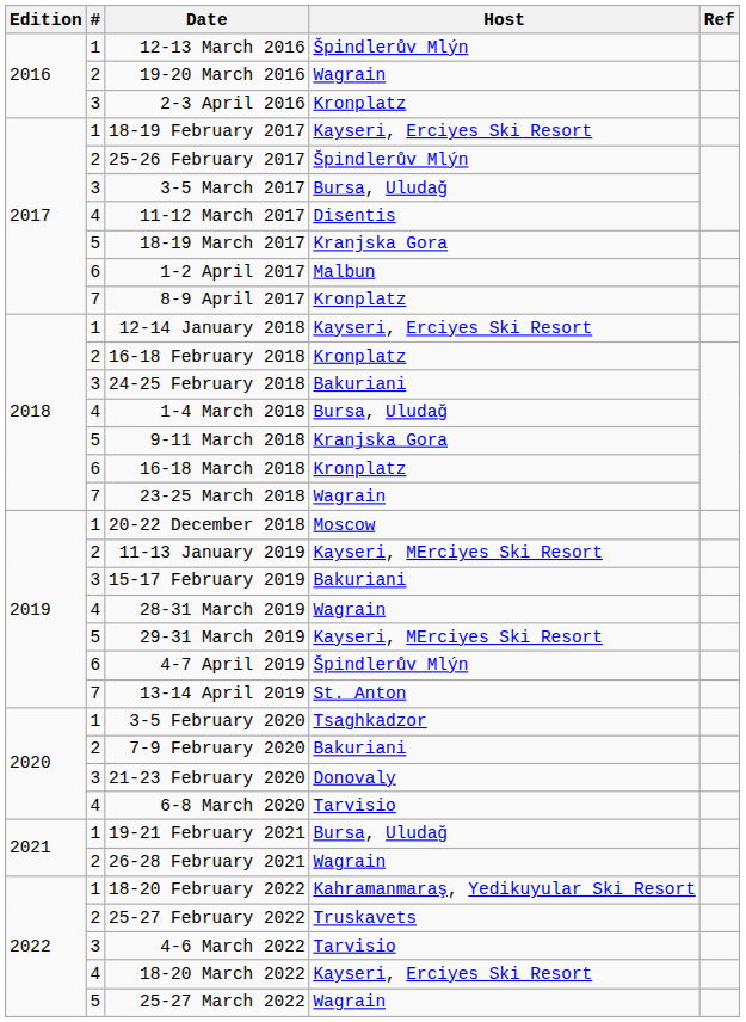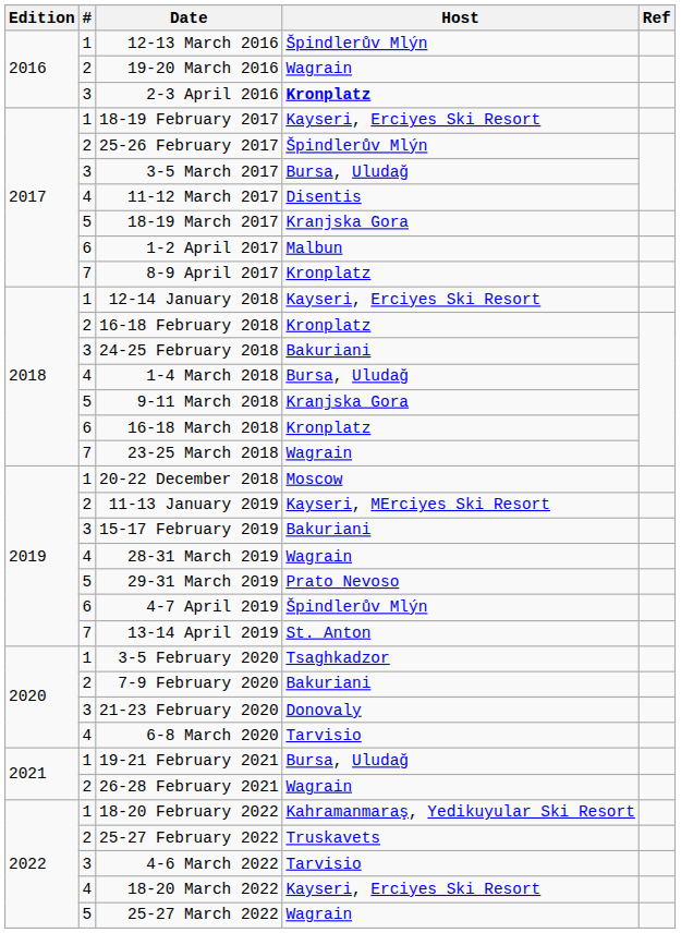 <table class=wikitable>
 <tr>
 <th>Edition</th>
 <th>#</th>
 <th>Date</th>
 <th>Host</th>
 <th>Ref</th>
 </tr>
 <tr>
 <td rowspan=3>2016</td>
 <td>1</td>
 <td align=right>12-13 March 2016</td>
 <td> <a href='#'>Špindlerův Mlýn</a></td>
 <td></td>
 </tr>
 <tr>
 <td>2</td>
 <td align=right>19-20 March 2016</td>
 <td> <a href='#'>Wagrain</a></td>
 <td></td>
 </tr>
 <tr>
 <td>3</td>
 <td align=right>2-3 April  2016</td>
-<td> <a href='#'>Kronplatz</a></td>
+<td><strong> <a href='#'>Kronplatz</a></strong></td>
 <td></td>
 </tr>
 <tr>
 <td rowspan=7>2017</td>
 <td>1</td>
 <td align=right>18-19 February 2017</td>
 <td> <a href='#'>Kayseri</a>, <a href='#'>Erciyes Ski Resort</a></td>
 <td></td>
 </tr>
 <tr>
 <td>2</td>
 <td align=right>25-26 February 2017</td>
 <td> <a href='#'>Špindlerův Mlýn</a></td>
 <td rowspan=3></td>
 </tr>
 <tr>
 <td>3</td>
 <td align=right>3-5 March 2017</td>
 <td> <a href='#'>Bursa</a>, <a href='#'>Uludağ</a></td>
 </tr>
 <tr>
 <td>4</td>
 <td align=right>11-12 March 2017</td>
 <td> <a href='#'>Disentis</a></td>
 </tr>
 <tr>
 <td>5</td>
 <td align=right>18-19 March 2017</td>
 <td> <a href='#'>Kranjska Gora</a></td>
 <td></td>
 </tr>
 <tr>
 <td>6</td>
 <td align=right>1-2 April 2017</td>
 <td> <a href='#'>Malbun</a></td>
 <td></td>
 </tr>
 <tr>
 <td>7</td>
 <td align=right>8-9 April 2017</td>
 <td> <a href='#'>Kronplatz</a></td>
 <td></td>
 </tr>
 <tr>
 <td rowspan=7>2018</td>
 <td>1</td>
 <td align=right>12-14 January 2018</td>
 <td> <a href='#'>Kayseri</a>, <a href='#'>Erciyes Ski Resort</a></td>
 <td></td>
 </tr>
 <tr>
 <td>2</td>
 <td align=right>16-18 February 2018</td>
 <td> <a href='#'>Kronplatz</a></td>
 <td rowspan=6></td>
 </tr>
 <tr>
 <td>3</td>
 <td align=right>24-25 February 2018</td>
 <td> <a href='#'>Bakuriani</a></td>
 </tr>
 <tr>
 <td>4</td>
 <td align=right>1-4 March 2018</td>
 <td> <a href='#'>Bursa</a>, <a href='#'>Uludağ</a></td>
 </tr>
 <tr>
 <td>5</td>
 <td align=right>9-11 March 2018</td>
 <td> <a href='#'>Kranjska Gora</a></td>
 </tr>
 <tr>
 <td>6</td>
 <td align=right>16-18 March 2018</td>
 <td> <a href='#'>Kronplatz</a></td>
 </tr>
 <tr>
 <td>7</td>
 <td align=right>23-25 March 2018</td>
 <td> <a href='#'>Wagrain</a></td>
 </tr>
 <tr>
 <td rowspan=7>2019</td>
 <td>1</td>
 <td align=right>20-22 December 2018</td>
 <td> <a href='#'>Moscow</a></td>
 <td></td>
 </tr>
 <tr>
 <td>2</td>
 <td align=right>11-13 January 2019</td>
 <td> <a href='#'>Kayseri</a>, <a href='#'>MErciyes Ski Resort</a></td>
 <td></td>
 </tr>
 <tr>
 <td>3</td>
 <td align=right>15-17 February 2019</td>
 <td> <a href='#'>Bakuriani</a></td>
 <td></td>
 </tr>
 <tr>
 <td>4</td>
 <td align=right>28-31 March 2019</td>
 <td> <a href='#'>Wagrain</a></td>
 <td></td>
 </tr>
 <tr>
 <td>5</td>
 <td align=right>29-31 March 2019</td>
-<td> <a href='#'>Kayseri</a>, <a href='#'>MErciyes Ski Resort</a></td>
+<td> <a href='#'>Prato Nevoso</a></td>
 <td></td>
 </tr>
 <tr>
 <td>6</td>
 <td align=right>4-7 April 2019</td>
 <td> <a href='#'>Špindlerův Mlýn</a></td>
 <td></td>
 </tr>
 <tr>
 <td>7</td>
 <td align=right>13-14 April 2019</td>
 <td> <a href='#'>St. Anton</a></td>
 <td></td>
 </tr>
 <tr>
 <td rowspan=4>2020</td>
 <td>1</td>
 <td align=right>3-5 February 2020</td>
 <td> <a href='#'>Tsaghkadzor</a></td>
 <td></td>
 </tr>
 <tr>
 <td>2</td>
 <td align=right>7-9 February 2020</td>
 <td> <a href='#'>Bakuriani</a></td>
 <td></td>
 </tr>
 <tr>
 <td>3</td>
 <td align=right>21-23 February 2020</td>
 <td> <a href='#'>Donovaly</a></td>
 <td></td>
 </tr>
 <tr>
 <td>4</td>
 <td align=right>6-8 March 2020</td>
 <td> <a href='#'>Tarvisio</a></td>
 <td></td>
 </tr>
 <tr>
 <td rowspan=2>2021</td>
 <td>1</td>
 <td align=right>19-21 February 2021</td>
 <td> <a href='#'>Bursa</a>, <a href='#'>Uludağ</a></td>
 <td></td>
 </tr>
 <tr>
 <td>2</td>
 <td align=right>26-28 February 2021</td>
 <td> <a href='#'>Wagrain</a></td>
 <td></td>
 </tr>
 <tr>
 <td rowspan=5>2022</td>
 <td>1</td>
 <td align=right>18-20 February 2022</td>
 <td> <a href='#'>Kahramanmaraş</a>, <a href='#'>Yedikuyular Ski Resort</a></td>
 <td></td>
 </tr>
 <tr>
 <td>2</td>
 <td align=right>25-27 February 2022</td>
 <td> <a href='#'>Truskavets</a></td>
 <td></td>
 </tr>
 <tr>
 <td>3</td>
 <td align=right>4-6 March 2022</td>
 <td> <a href='#'>Tarvisio</a></td>
 <td></td>
 </tr>
 <tr>
 <td>4</td>
 <td align=right>18-20 March 2022</td>
 <td> <a href='#'>Kayseri</a>, <a href='#'>Erciyes Ski Resort</a></td>
 <td></td>
 </tr>
 <tr>
 <td>5</td>
 <td align=right>25-27 March 2022</td>
 <td> <a href='#'>Wagrain</a></td>
 <td></td>
 </tr>
 </table>
